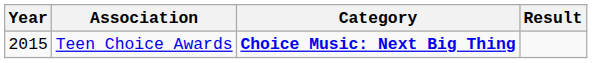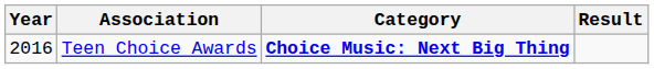 <table class="wikitable">
 <tr>
 <th>Year</th>
 <th>Association</th>
 <th>Category</th>
 <th>Result</th>
 </tr>
 <tr>
-<td>2015</td>
+<td>2016</td>
 <td><a href='#'>Teen Choice Awards</a></td>
 <td><strong><a href='#'>Choice Music: Next Big Thing</a></strong></td>
 <td></td>
 </tr>
 </table>
